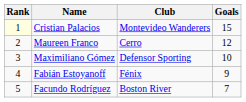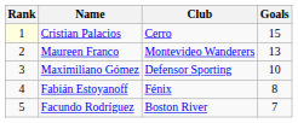 <table class="wikitable" border="1">
 <tr>
 <th>Rank</th>
 <th>Name</th>
 <th>Club</th>
 <th>Goals</th>
 </tr>
 <tr>
 <td align=center style="background: lightyellow;">1</td>
 <td> <a href='#'>Cristian Palacios</a></td>
-<td><a href='#'>Montevideo Wanderers</a></td>
+<td><a href='#'>Cerro</a></td>
 <td align=center>15</td>
 </tr>
 <tr>
 <td align=center>2</td>
 <td> <a href='#'>Maureen Franco</a></td>
-<td><a href='#'>Cerro</a></td>
-<td align=center>12</td>
+<td><a href='#'>Montevideo Wanderers</a></td>
+<td align=center>13</td>
 </tr>
 <tr>
 <td align=center>3</td>
 <td> <a href='#'>Maximiliano Gómez</a></td>
 <td><a href='#'>Defensor Sporting</a></td>
 <td align=center>10</td>
 </tr>
 <tr>
 <td align=center>4</td>
 <td> <a href='#'>Fabián Estoyanoff</a></td>
 <td><a href='#'>Fénix</a></td>
-<td align=center>9</td>
+<td align=center>8</td>
 </tr>
 <tr>
 <td align=center>5</td>
 <td> <a href='#'>Facundo Rodríguez</a></td>
 <td><a href='#'>Boston River</a></td>
 <td align=center>7</td>
 </tr>
 </table>
